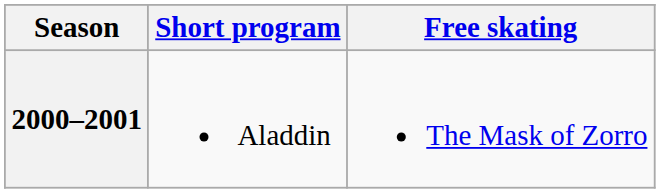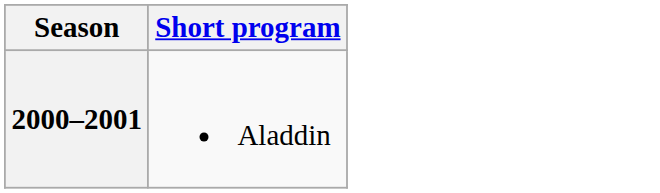 <table class=wikitable style=text-align:center>
 <tr>
 <th>Season</th>
 <th><a href='#'>Short program</a></th>
-<th><a href='#'>Free skating</a></th>
 </tr>
 <tr>
 <th>2000–2001 <br> </th>
 <td><br><ul><li>Aladdin</li></ul></td>
-<td><br><ul><li><a href='#'>The Mask of Zorro</a></li></ul></td>
 </tr>
 </table>
